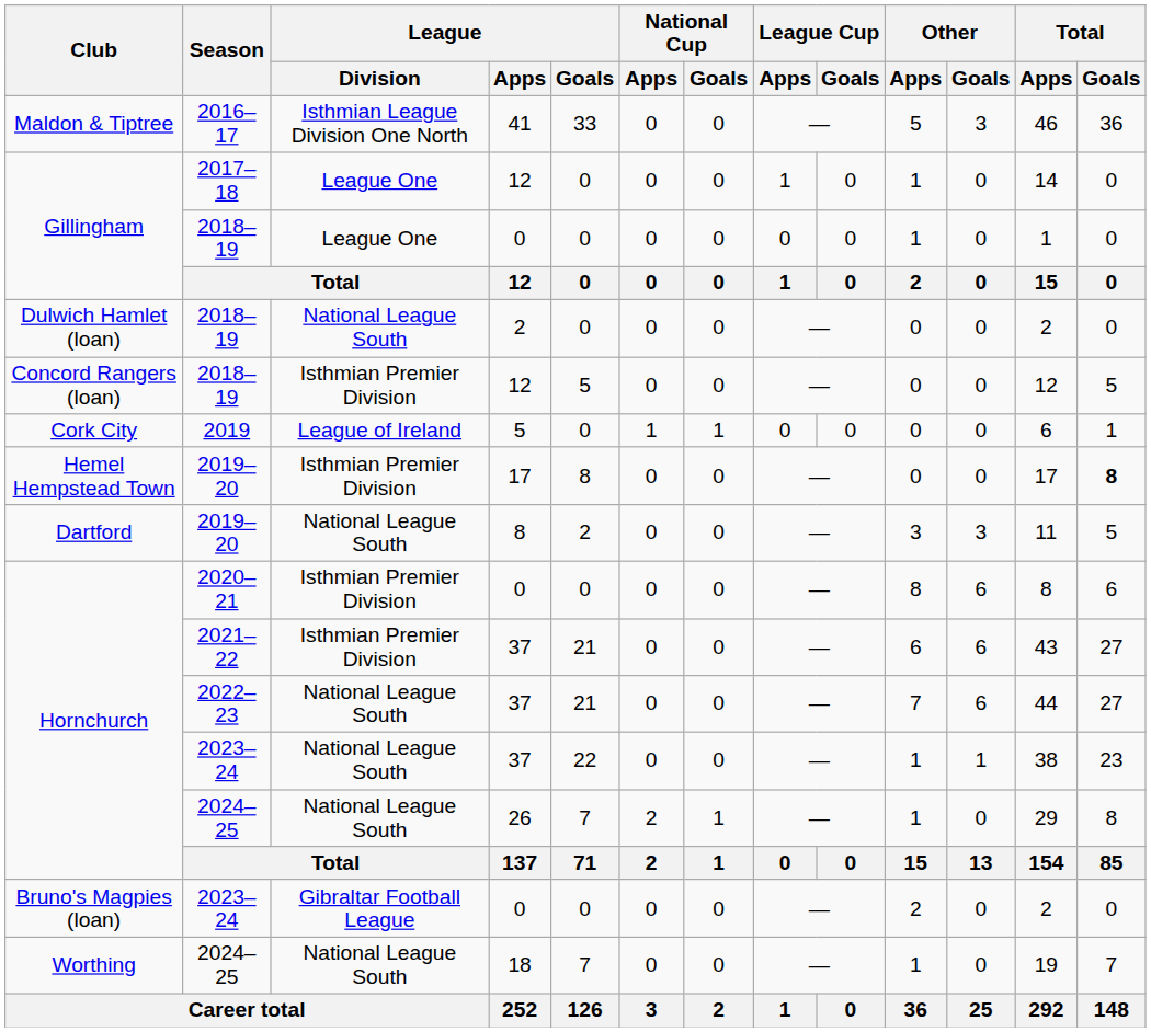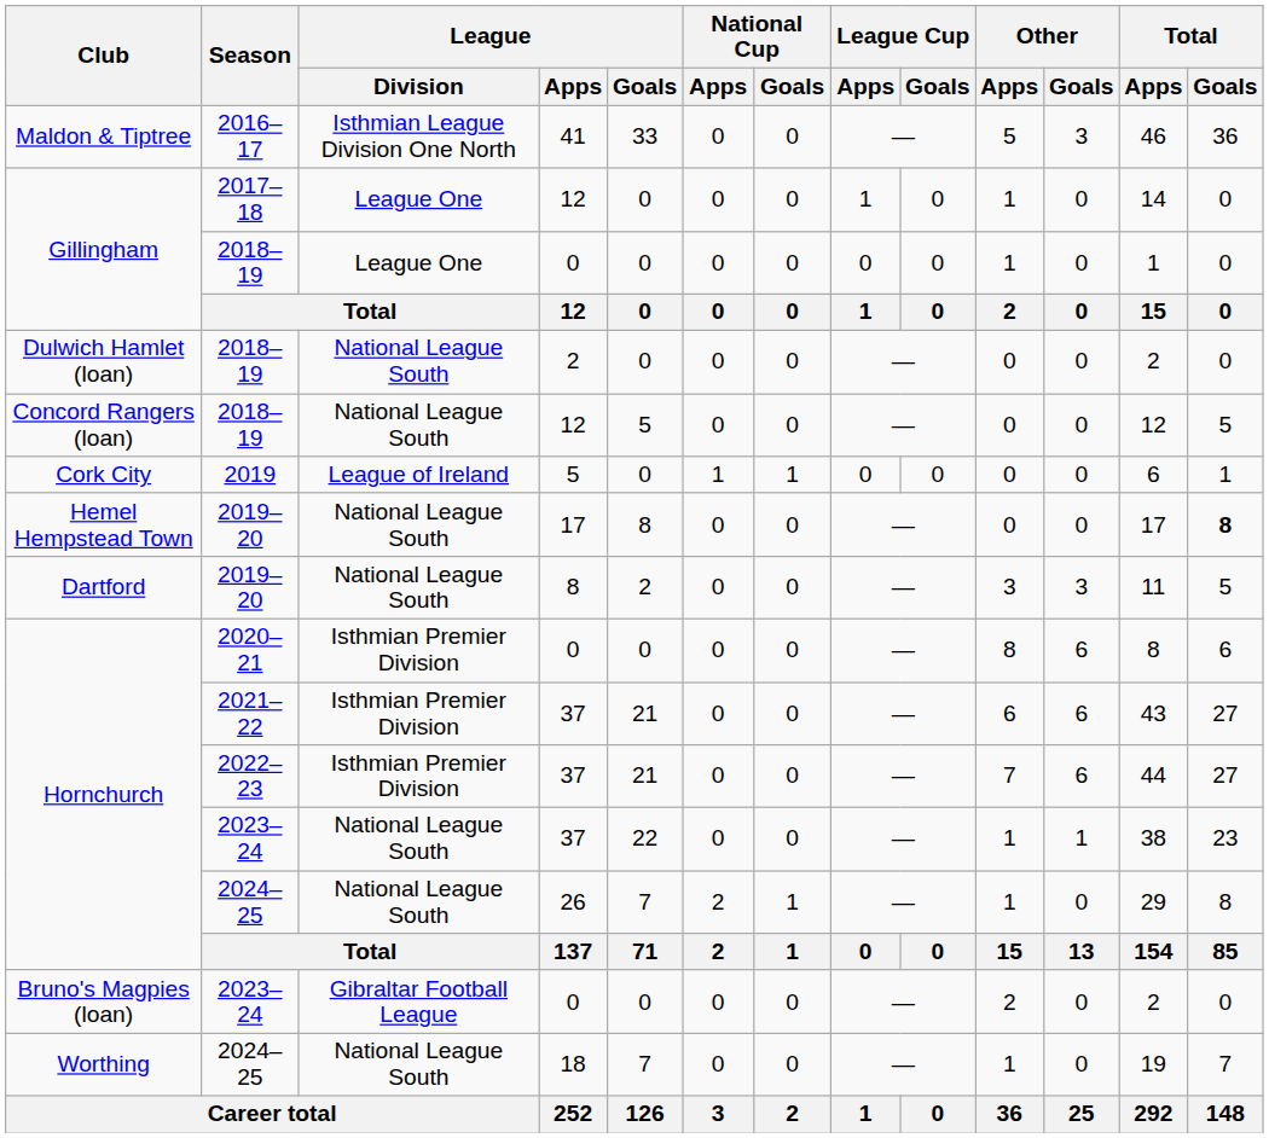 <table class=wikitable style="text-align: center;">
 <tr>
 <th rowspan=2>Club</th>
 <th rowspan=2>Season</th>
 <th colspan=3>League</th>
 <th colspan=2>National Cup</th>
 <th colspan=2>League Cup</th>
 <th colspan=2>Other</th>
 <th colspan=2>Total</th>
 </tr>
 <tr>
 <th>Division</th>
 <th>Apps</th>
 <th>Goals</th>
 <th>Apps</th>
 <th>Goals</th>
 <th>Apps</th>
 <th>Goals</th>
 <th>Apps</th>
 <th>Goals</th>
 <th>Apps</th>
 <th>Goals</th>
 </tr>
 <tr>
 <td rowspan=1><a href='#'>Maldon & Tiptree</a></td>
 <td><a href='#'>2016–17</a></td>
 <td><a href='#'>Isthmian League</a> Division One North</td>
 <td>41</td>
 <td>33</td>
 <td>0</td>
 <td>0</td>
 <td colspan="2">—</td>
 <td>5</td>
 <td>3</td>
 <td>46</td>
 <td>36</td>
 </tr>
 <tr>
 <td rowspan=3><a href='#'>Gillingham</a></td>
 <td><a href='#'>2017–18</a></td>
 <td><a href='#'>League One</a></td>
 <td>12</td>
 <td>0</td>
 <td>0</td>
 <td>0</td>
 <td>1</td>
 <td>0</td>
 <td>1</td>
 <td>0</td>
 <td>14</td>
 <td>0</td>
 </tr>
 <tr>
 <td><a href='#'>2018–19</a></td>
 <td>League One</td>
 <td>0</td>
 <td>0</td>
 <td>0</td>
 <td>0</td>
 <td>0</td>
 <td>0</td>
 <td>1</td>
 <td>0</td>
 <td>1</td>
 <td>0</td>
 </tr>
 <tr>
 <th colspan=2>Total</th>
 <th>12</th>
 <th>0</th>
 <th>0</th>
 <th>0</th>
 <th>1</th>
 <th>0</th>
 <th>2</th>
 <th>0</th>
 <th>15</th>
 <th>0</th>
 </tr>
 <tr>
 <td rowspan=1><a href='#'>Dulwich Hamlet</a> (loan)</td>
 <td><a href='#'>2018–19</a></td>
 <td><a href='#'>National League South</a></td>
 <td>2</td>
 <td>0</td>
 <td>0</td>
 <td>0</td>
 <td colspan="2">—</td>
 <td>0</td>
 <td>0</td>
 <td>2</td>
 <td>0</td>
 </tr>
 <tr>
 <td rowspan=1><a href='#'>Concord Rangers</a> (loan)</td>
 <td><a href='#'>2018–19</a></td>
-<td>Isthmian Premier Division</td>
+<td>National League South</td>
 <td>12</td>
 <td>5</td>
 <td>0</td>
 <td>0</td>
 <td colspan="2">—</td>
 <td>0</td>
 <td>0</td>
 <td>12</td>
 <td>5</td>
 </tr>
 <tr>
 <td rowspan=1><a href='#'>Cork City</a></td>
 <td><a href='#'>2019</a></td>
 <td><a href='#'>League of Ireland</a></td>
 <td>5</td>
 <td>0</td>
 <td>1</td>
 <td>1</td>
 <td>0</td>
 <td>0</td>
 <td>0</td>
 <td>0</td>
 <td>6</td>
 <td>1</td>
 </tr>
 <tr>
 <td rowspan=1><a href='#'>Hemel Hempstead Town</a></td>
 <td><a href='#'>2019–20</a></td>
-<td>Isthmian Premier Division</td>
+<td>National League South</td>
 <td>17</td>
 <td>8</td>
 <td>0</td>
 <td>0</td>
 <td colspan="2">—</td>
 <td>0</td>
 <td>0</td>
 <td>17</td>
 <td><strong>8</strong></td>
 </tr>
 <tr>
 <td rowspan=1><a href='#'>Dartford</a></td>
 <td><a href='#'>2019–20</a></td>
 <td>National League South</td>
 <td>8</td>
 <td>2</td>
 <td>0</td>
 <td>0</td>
 <td colspan="2">—</td>
 <td>3</td>
 <td>3</td>
 <td>11</td>
 <td>5</td>
 </tr>
 <tr>
 <td rowspan="6"><a href='#'>Hornchurch</a></td>
 <td><a href='#'>2020–21</a></td>
 <td>Isthmian Premier Division</td>
 <td>0</td>
 <td>0</td>
 <td>0</td>
 <td>0</td>
 <td colspan="2">—</td>
 <td>8</td>
 <td>6</td>
 <td>8</td>
 <td>6</td>
 </tr>
 <tr>
 <td><a href='#'>2021–22</a></td>
 <td>Isthmian Premier Division</td>
 <td>37</td>
 <td>21</td>
 <td>0</td>
 <td>0</td>
 <td colspan="2">—</td>
 <td>6</td>
 <td>6</td>
 <td>43</td>
 <td>27</td>
 </tr>
 <tr>
 <td><a href='#'>2022–23</a></td>
-<td>National League South</td>
+<td>Isthmian Premier Division</td>
 <td>37</td>
 <td>21</td>
 <td>0</td>
 <td>0</td>
 <td colspan="2">—</td>
 <td>7</td>
 <td>6</td>
 <td>44</td>
 <td>27</td>
 </tr>
 <tr>
 <td><a href='#'>2023–24</a></td>
 <td>National League South</td>
 <td>37</td>
 <td>22</td>
 <td>0</td>
 <td>0</td>
 <td colspan="2">—</td>
 <td>1</td>
 <td>1</td>
 <td>38</td>
 <td>23</td>
 </tr>
 <tr>
 <td><a href='#'>2024–25</a></td>
 <td>National League South</td>
 <td>26</td>
 <td>7</td>
 <td>2</td>
 <td>1</td>
 <td colspan="2">—</td>
 <td>1</td>
 <td>0</td>
 <td>29</td>
 <td>8</td>
 </tr>
 <tr>
 <th colspan="2">Total</th>
 <th>137</th>
 <th>71</th>
 <th>2</th>
 <th>1</th>
 <th>0</th>
 <th>0</th>
 <th>15</th>
 <th>13</th>
 <th>154</th>
 <th>85</th>
 </tr>
 <tr>
 <td rowspan=1><a href='#'>Bruno's Magpies</a> (loan)</td>
 <td><a href='#'>2023–24</a></td>
 <td><a href='#'>Gibraltar Football League</a></td>
 <td>0</td>
 <td>0</td>
 <td>0</td>
 <td>0</td>
 <td colspan="2">—</td>
 <td>2</td>
 <td>0</td>
 <td>2</td>
 <td>0</td>
 </tr>
 <tr>
 <td><a href='#'>Worthing</a></td>
 <td>2024–25</td>
 <td>National League South</td>
 <td>18</td>
 <td>7</td>
 <td>0</td>
 <td>0</td>
 <td colspan="2">—</td>
 <td>1</td>
 <td>0</td>
 <td>19</td>
 <td>7</td>
 </tr>
 <tr>
 <th colspan=3>Career total</th>
 <th>252</th>
 <th>126</th>
 <th>3</th>
 <th>2</th>
 <th>1</th>
 <th>0</th>
 <th>36</th>
 <th>25</th>
 <th>292</th>
 <th>148</th>
 </tr>
 </table>
